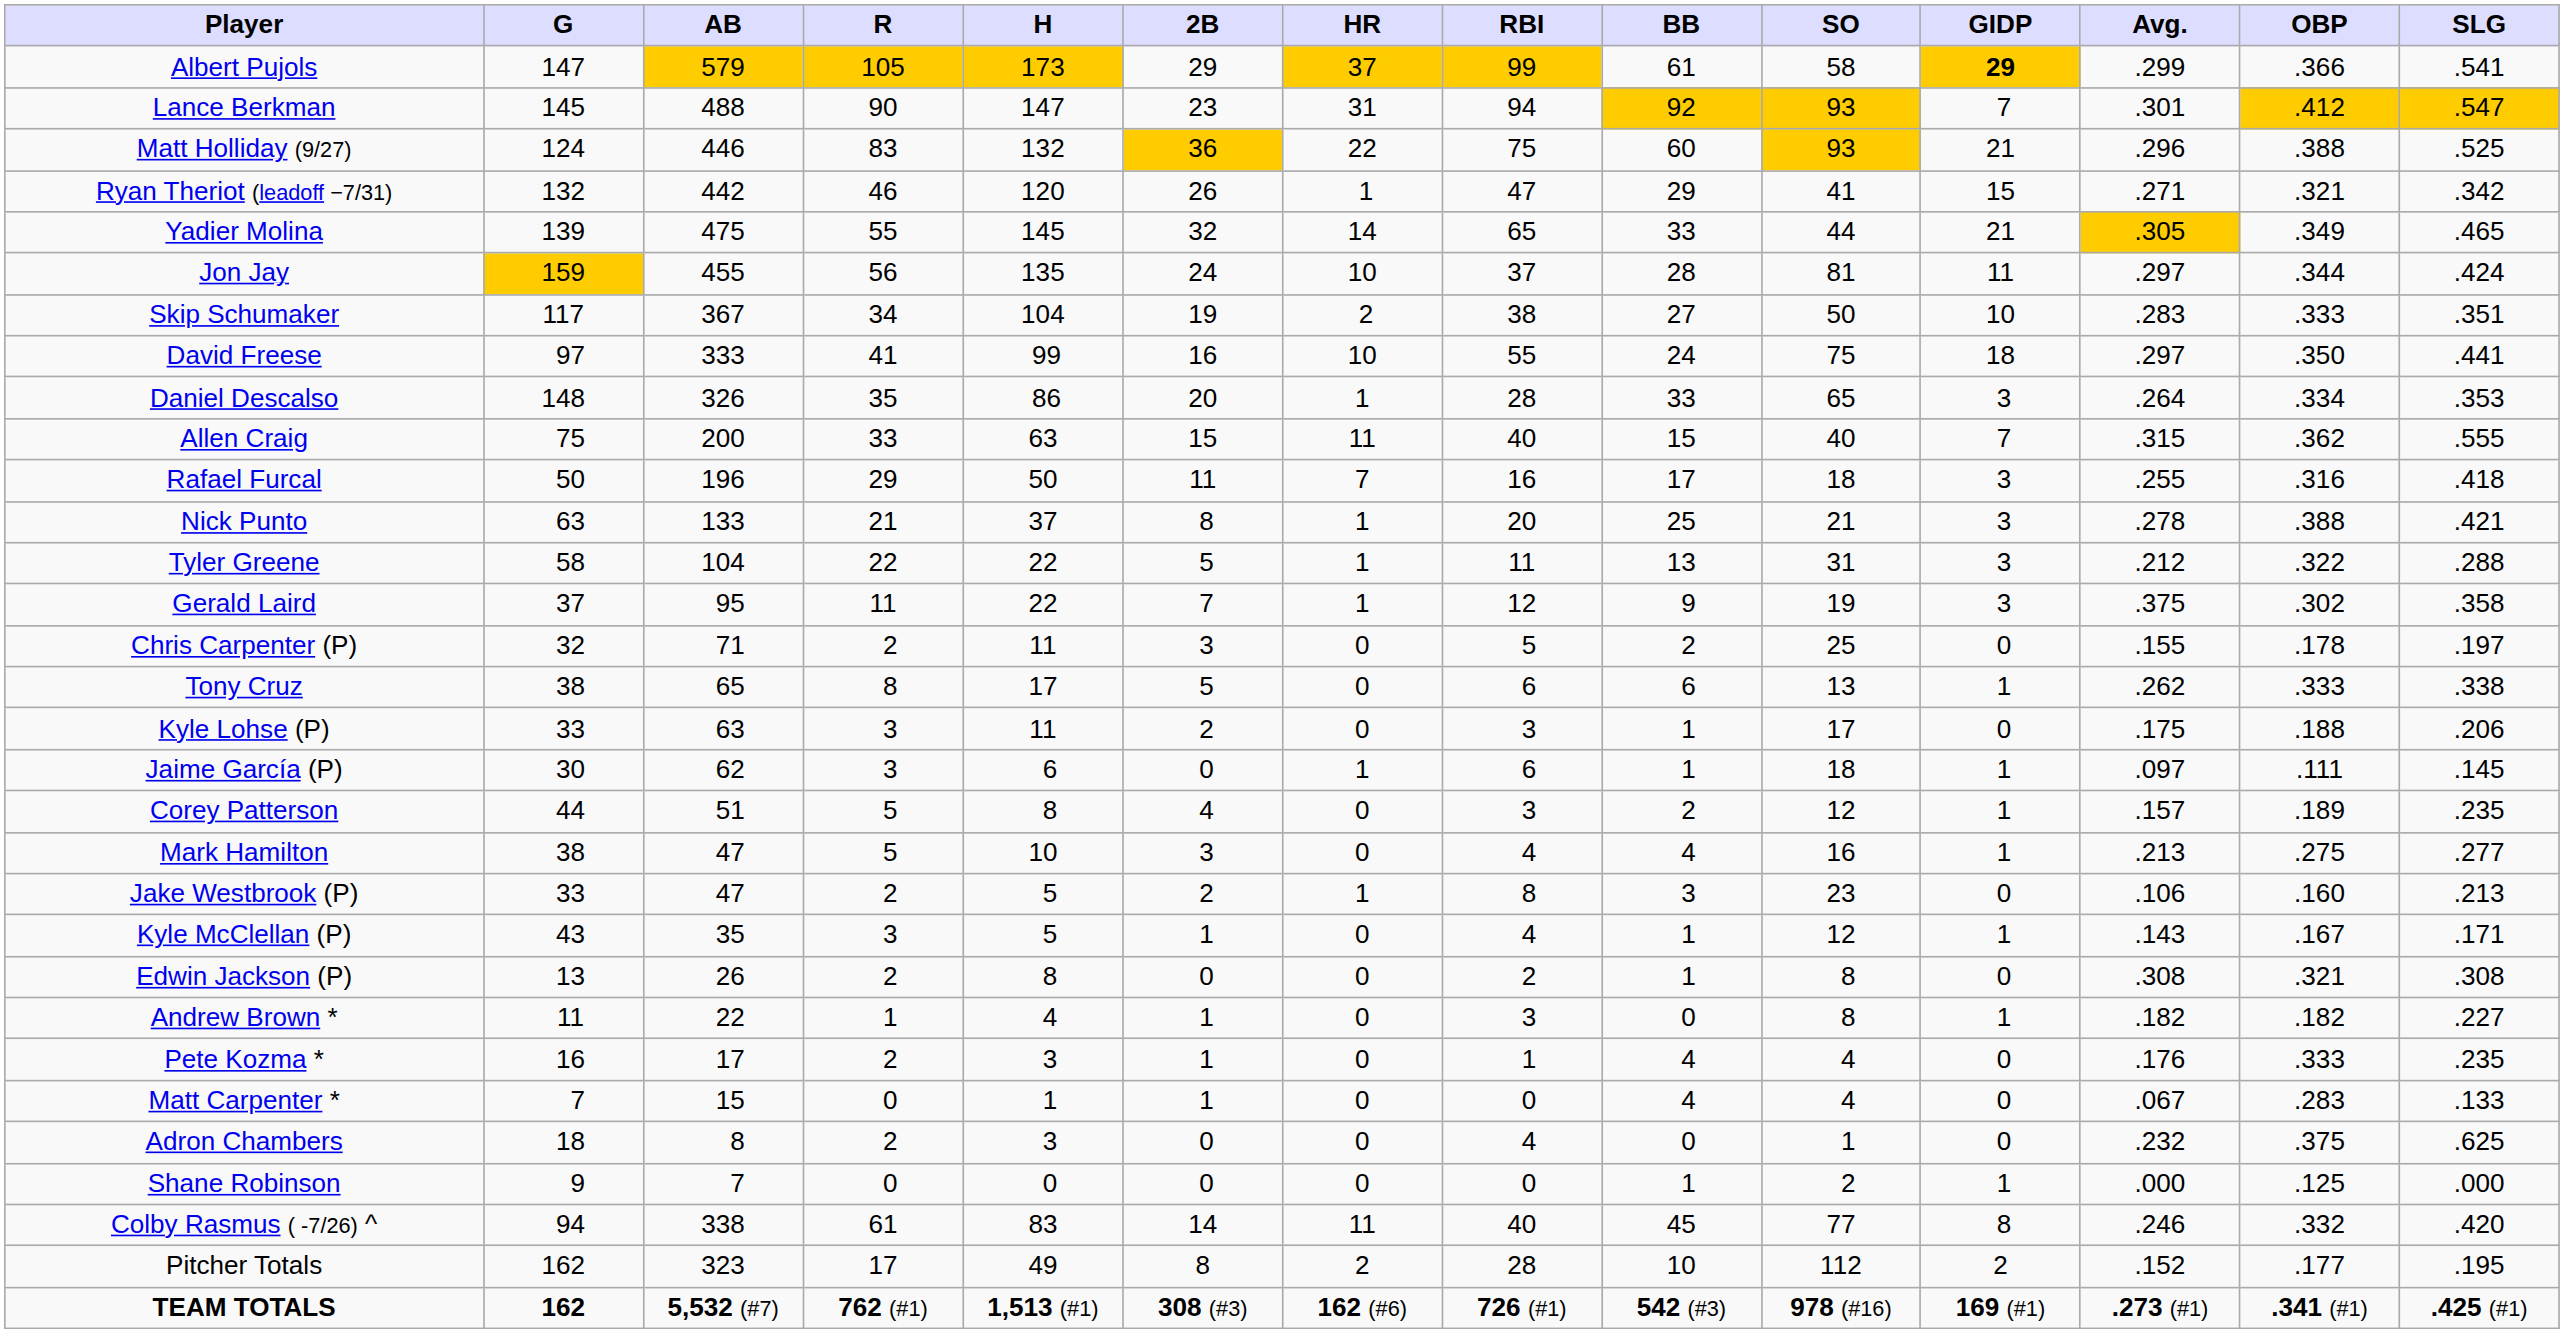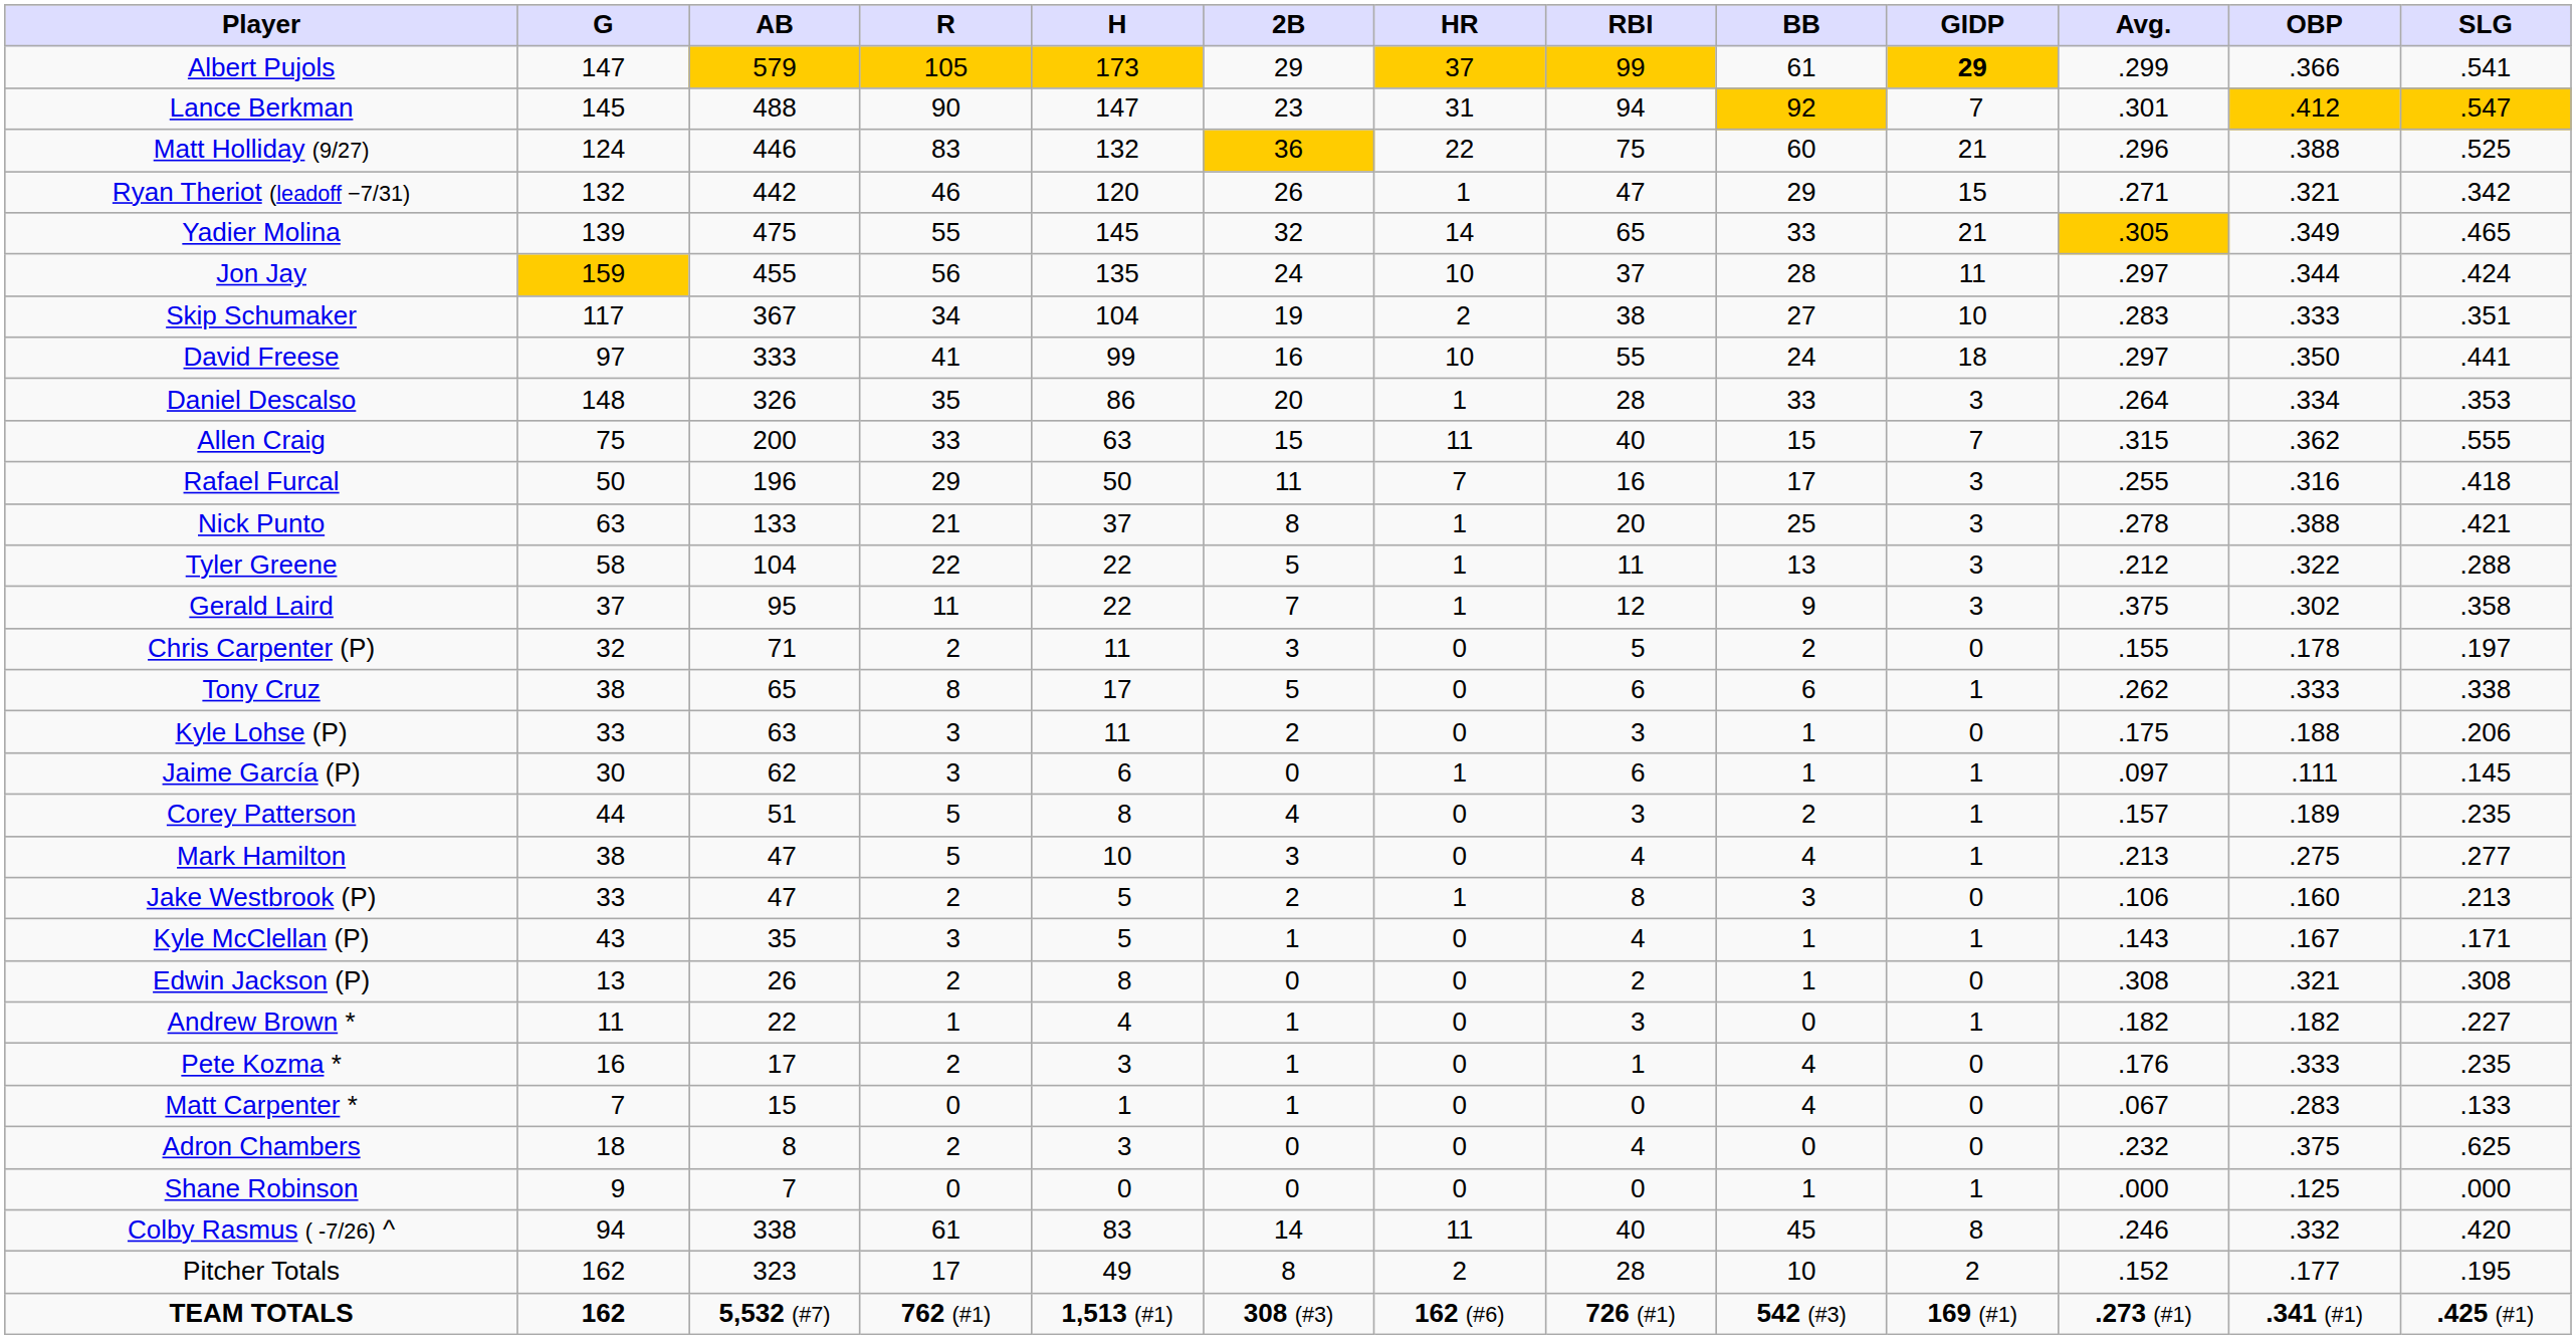 <table class="wikitable sortable">
 <tr>
 <th style="background:#ddf; width:9%;">Player</th>
 <th style="background:#ddf; width:3%;">G</th>
 <th style="background:#ddf; width:3%;">AB</th>
 <th style="background:#ddf; width:3%;">R</th>
 <th style="background:#ddf; width:3%;">H</th>
 <th style="background:#ddf; width:3%;">2B</th>
 <th style="background:#ddf; width:3%;">HR</th>
 <th style="background:#ddf; width:3%;">RBI</th>
 <th style="background:#ddf; width:3%;">BB</th>
-<th style="background:#ddf; width:3%;">SO</th>
 <th style="background:#ddf; width:3%;">GIDP</th>
 <th style="background:#ddf; width:3%;">Avg.</th>
 <th style="background:#ddf; width:3%;">OBP</th>
 <th style="background:#ddf; width:3%;">SLG</th>
 </tr>
 <tr style="text-align:center;">
 <td><a href='#'>Albert Pujols</a></td>
 <td>147</td>
 <td style="background:#fc0;">579</td>
 <td style="background:#fc0;">105</td>
 <td style="background:#fc0;">173</td>
 <td>29</td>
 <td style="background:#fc0;">37</td>
 <td style="background:#fc0;">99</td>
 <td>61</td>
-<td>58</td>
 <td style="background:#fc0;"><strong>29</strong></td>
 <td>.299</td>
 <td>.366</td>
 <td>.541</td>
 </tr>
 <tr style="text-align:center;">
 <td><a href='#'>Lance Berkman</a></td>
 <td>145</td>
 <td>488</td>
 <td>90</td>
 <td>147</td>
 <td>23</td>
 <td>31</td>
 <td>94</td>
 <td style="background:#fc0;">92</td>
-<td style="background:#fc0;">93</td>
 <td> 7</td>
 <td>.301</td>
 <td style="background:#fc0;">.412</td>
 <td style="background:#fc0;">.547</td>
 </tr>
 <tr style="text-align:center;">
 <td><a href='#'>Matt Holliday</a> <small>(9/27)</small></td>
 <td>124</td>
 <td>446</td>
 <td>83</td>
 <td>132</td>
 <td style="background:#fc0;">36</td>
 <td>22</td>
 <td>75</td>
 <td>60</td>
-<td style="background:#fc0;">93</td>
 <td>21</td>
 <td>.296</td>
 <td>.388</td>
 <td>.525</td>
 </tr>
 <tr style="text-align:center;">
 <td><a href='#'>Ryan Theriot</a> <small>(<a href='#'>leadoff</a> −7/31)</small></td>
 <td>132</td>
 <td>442</td>
 <td>46</td>
 <td>120</td>
 <td>26</td>
 <td> 1</td>
 <td>47</td>
 <td>29</td>
-<td>41</td>
 <td>15</td>
 <td>.271</td>
 <td>.321</td>
 <td>.342</td>
 </tr>
 <tr style="text-align:center;">
 <td><a href='#'>Yadier Molina</a></td>
 <td>139</td>
 <td>475</td>
 <td>55</td>
 <td>145</td>
 <td>32</td>
 <td>14</td>
 <td>65</td>
 <td>33</td>
-<td>44</td>
 <td>21</td>
 <td style="background:#fc0;">.305</td>
 <td>.349</td>
 <td>.465</td>
 </tr>
 <tr style="text-align:center;">
 <td><a href='#'>Jon Jay</a></td>
 <td style="background:#fc0;">159</td>
 <td>455</td>
 <td>56</td>
 <td>135</td>
 <td>24</td>
 <td>10</td>
 <td>37</td>
 <td>28</td>
-<td>81</td>
 <td>11</td>
 <td>.297</td>
 <td>.344</td>
 <td>.424</td>
 </tr>
 <tr style="text-align:center;">
 <td><a href='#'>Skip Schumaker</a></td>
 <td>117</td>
 <td>367</td>
 <td>34</td>
 <td>104</td>
 <td>19</td>
 <td> 2</td>
 <td>38</td>
 <td>27</td>
-<td>50</td>
 <td>10</td>
 <td>.283</td>
 <td>.333</td>
 <td>.351</td>
 </tr>
 <tr style="text-align:center;">
 <td><a href='#'>David Freese</a></td>
 <td>  97</td>
 <td>333</td>
 <td>41</td>
 <td> 99</td>
 <td>16</td>
 <td>10</td>
 <td>55</td>
 <td>24</td>
-<td>75</td>
 <td>18</td>
 <td>.297</td>
 <td>.350</td>
 <td>.441</td>
 </tr>
 <tr style="text-align:center;">
 <td><a href='#'>Daniel Descalso</a></td>
 <td>148</td>
 <td>326</td>
 <td>35</td>
 <td> 86</td>
 <td>20</td>
 <td>1</td>
 <td>28</td>
 <td>33</td>
-<td>65</td>
 <td> 3</td>
 <td>.264</td>
 <td>.334</td>
 <td>.353</td>
 </tr>
 <tr style="text-align:center;">
 <td><a href='#'>Allen Craig</a></td>
 <td>  75</td>
 <td>200</td>
 <td>33</td>
 <td>63</td>
 <td>15</td>
 <td>11</td>
 <td>40</td>
 <td>15</td>
-<td>40</td>
 <td> 7</td>
 <td>.315</td>
 <td>.362</td>
 <td>.555</td>
 </tr>
 <tr style="text-align:center;">
 <td><a href='#'>Rafael Furcal</a></td>
 <td>  50</td>
 <td>196</td>
 <td>29</td>
 <td>50</td>
 <td>11</td>
 <td>7</td>
 <td>16</td>
 <td>17</td>
-<td>18</td>
 <td> 3</td>
 <td>.255</td>
 <td>.316</td>
 <td>.418</td>
 </tr>
 <tr style="text-align:center;">
 <td><a href='#'>Nick Punto</a></td>
 <td>  63</td>
 <td>133</td>
 <td>21</td>
 <td>37</td>
 <td> 8</td>
 <td>1</td>
 <td>20</td>
 <td>25</td>
-<td>21</td>
 <td> 3</td>
 <td>.278</td>
 <td>.388</td>
 <td>.421</td>
 </tr>
 <tr style="text-align:center;">
 <td><a href='#'>Tyler Greene</a></td>
 <td>  58</td>
 <td>104</td>
 <td>22</td>
 <td>22</td>
 <td> 5</td>
 <td>1</td>
 <td>11</td>
 <td>13</td>
-<td>31</td>
 <td> 3</td>
 <td>.212</td>
 <td>.322</td>
 <td>.288</td>
 </tr>
 <tr style="text-align:center;">
 <td><a href='#'>Gerald Laird</a></td>
 <td>  37</td>
 <td>  95</td>
 <td>11</td>
 <td>22</td>
 <td> 7</td>
 <td>1</td>
 <td>12</td>
 <td>  9</td>
-<td>19</td>
 <td> 3</td>
 <td>.375</td>
 <td>.302</td>
 <td>.358</td>
 </tr>
 <tr style="text-align:center;">
 <td><a href='#'>Chris Carpenter</a> (P)</td>
 <td>  32</td>
 <td>  71</td>
 <td>  2</td>
 <td>11</td>
 <td> 3</td>
 <td>0</td>
 <td>  5</td>
 <td>  2</td>
-<td>25</td>
 <td> 0</td>
 <td>.155</td>
 <td>.178</td>
 <td>.197</td>
 </tr>
 <tr style="text-align:center;">
 <td><a href='#'>Tony Cruz</a></td>
 <td>  38</td>
 <td>  65</td>
 <td>  8</td>
 <td>17</td>
 <td> 5</td>
 <td>0</td>
 <td>  6</td>
 <td>  6</td>
-<td>13</td>
 <td> 1</td>
 <td>.262</td>
 <td>.333</td>
 <td>.338</td>
 </tr>
 <tr style="text-align:center;">
 <td><a href='#'>Kyle Lohse</a> (P)</td>
 <td>  33</td>
 <td>  63</td>
 <td>  3</td>
 <td>11</td>
 <td> 2</td>
 <td>0</td>
 <td>  3</td>
 <td>  1</td>
-<td>17</td>
 <td> 0</td>
 <td>.175</td>
 <td>.188</td>
 <td>.206</td>
 </tr>
 <tr style="text-align:center;">
 <td><a href='#'>Jaime García</a> (P)</td>
 <td>  30</td>
 <td>  62</td>
 <td>  3</td>
 <td>  6</td>
 <td> 0</td>
 <td>1</td>
 <td>  6</td>
 <td>  1</td>
-<td>18</td>
 <td> 1</td>
 <td>.097</td>
 <td>.111</td>
 <td>.145</td>
 </tr>
 <tr style="text-align:center;">
 <td><a href='#'>Corey Patterson</a></td>
 <td>  44</td>
 <td>  51</td>
 <td>  5</td>
 <td>  8</td>
 <td> 4</td>
 <td>0</td>
 <td>  3</td>
 <td>  2</td>
-<td>12</td>
 <td> 1</td>
 <td>.157</td>
 <td>.189</td>
 <td>.235</td>
 </tr>
 <tr style="text-align:center;">
 <td><a href='#'>Mark Hamilton</a></td>
 <td>  38</td>
 <td>  47</td>
 <td>  5</td>
 <td>10</td>
 <td> 3</td>
 <td>0</td>
 <td>  4</td>
 <td>  4</td>
-<td>16</td>
 <td> 1</td>
 <td>.213</td>
 <td>.275</td>
 <td>.277</td>
 </tr>
 <tr style="text-align:center;">
 <td><a href='#'>Jake Westbrook</a> (P)</td>
 <td>  33</td>
 <td>  47</td>
 <td>  2</td>
 <td>  5</td>
 <td> 2</td>
 <td>1</td>
 <td>  8</td>
 <td>  3</td>
-<td>23</td>
 <td> 0</td>
 <td>.106</td>
 <td>.160</td>
 <td>.213</td>
 </tr>
 <tr style="text-align:center;">
 <td><a href='#'>Kyle McClellan</a> (P)</td>
 <td>  43</td>
 <td>  35</td>
 <td>  3</td>
 <td>  5</td>
 <td> 1</td>
 <td>0</td>
 <td>  4</td>
 <td>  1</td>
-<td>12</td>
 <td> 1</td>
 <td>.143</td>
 <td>.167</td>
 <td>.171</td>
 </tr>
 <tr style="text-align:center;">
 <td><a href='#'>Edwin Jackson</a> (P)</td>
 <td>  13</td>
 <td>  26</td>
 <td>  2</td>
 <td>  8</td>
 <td> 0</td>
 <td>0</td>
 <td>  2</td>
 <td>  1</td>
-<td>  8</td>
 <td> 0</td>
 <td>.308</td>
 <td>.321</td>
 <td>.308</td>
 </tr>
 <tr style="text-align:center;">
 <td><a href='#'>Andrew Brown</a> *</td>
 <td>  11</td>
 <td>  22</td>
 <td>  1</td>
 <td>  4</td>
 <td> 1</td>
 <td>0</td>
 <td>  3</td>
 <td>  0</td>
-<td>  8</td>
 <td> 1</td>
 <td>.182</td>
 <td>.182</td>
 <td>.227</td>
 </tr>
 <tr style="text-align:center;">
 <td><a href='#'>Pete Kozma</a> *</td>
 <td>  16</td>
 <td>  17</td>
 <td>  2</td>
 <td>  3</td>
 <td> 1</td>
 <td>0</td>
 <td>  1</td>
-<td>  4</td>
 <td>  4</td>
 <td> 0</td>
 <td>.176</td>
 <td>.333</td>
 <td>.235</td>
 </tr>
 <tr style="text-align:center;">
 <td><a href='#'>Matt Carpenter</a> *</td>
 <td>    7</td>
 <td>  15</td>
 <td>  0</td>
 <td>  1</td>
 <td> 1</td>
 <td>0</td>
 <td>  0</td>
 <td>  4</td>
-<td>  4</td>
 <td> 0</td>
 <td>.067</td>
 <td>.283</td>
 <td>.133</td>
 </tr>
 <tr style="text-align:center;">
 <td><a href='#'>Adron Chambers</a></td>
 <td>  18</td>
 <td>    8</td>
 <td>  2</td>
 <td>  3</td>
 <td> 0</td>
 <td>0</td>
 <td>  4</td>
 <td>  0</td>
-<td>  1</td>
 <td> 0</td>
 <td>.232</td>
 <td>.375</td>
 <td>.625</td>
 </tr>
 <tr style="text-align:center;">
 <td><a href='#'>Shane Robinson</a></td>
 <td>    9</td>
 <td>    7</td>
 <td>  0</td>
 <td>  0</td>
 <td> 0</td>
 <td>0</td>
 <td>  0</td>
 <td>  1</td>
-<td>  2</td>
 <td> 1</td>
 <td>.000</td>
 <td>.125</td>
 <td>.000</td>
 </tr>
 <tr style="text-align:center;">
 <td><a href='#'>Colby Rasmus</a> <small>( -7/26)</small> ^</td>
 <td>  94</td>
 <td>338</td>
 <td>61</td>
 <td>83</td>
 <td>14</td>
 <td>11</td>
 <td>40</td>
 <td>45</td>
-<td>77</td>
 <td> 8</td>
 <td>.246</td>
 <td>.332</td>
 <td>.420</td>
 </tr>
 <tr style="text-align:center;">
 <td>Pitcher Totals</td>
 <td>162</td>
 <td>323</td>
 <td>17</td>
 <td>49</td>
 <td>8</td>
 <td>2</td>
 <td>28</td>
 <td>10</td>
-<td>112</td>
 <td>2</td>
 <td>.152</td>
 <td>.177</td>
 <td>.195</td>
 </tr>
 <tr style="text-align:center;">
 <td><strong>TEAM TOTALS</strong></td>
 <td><strong>162</strong></td>
 <td><strong>5,532</strong> <small>(#7)</small></td>
 <td><strong>762</strong> <small>(#1)</small></td>
 <td><strong>1,513</strong> <small>(#1)</small></td>
 <td><strong>308</strong> <small>(#3)</small></td>
 <td><strong>162</strong> <small>(#6)</small></td>
 <td><strong>726</strong> <small>(#1)</small></td>
 <td><strong>542</strong> <small>(#3)</small></td>
-<td><strong>978</strong> <small>(#16)</small></td>
 <td><strong>169</strong> <small>(#1)</small></td>
 <td><strong>.273</strong> <small>(#1)</small></td>
 <td><strong>.341</strong> <small>(#1)</small></td>
 <td><strong>.425</strong> <small>(#1)</small><br></td>
 </tr>
 </table>
